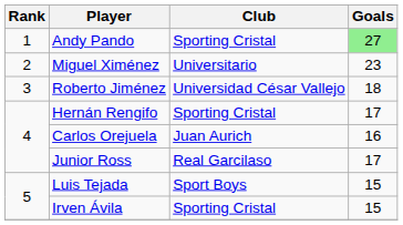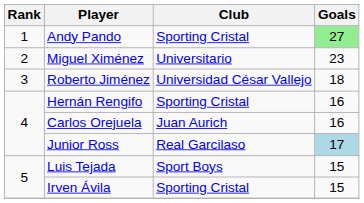 <table class="wikitable">
 <tr>
 <th>Rank</th>
 <th>Player</th>
 <th>Club</th>
 <th>Goals</th>
 </tr>
 <tr>
 <td align=center rowspan=1>1</td>
 <td> <a href='#'>Andy Pando</a></td>
 <td><a href='#'>Sporting Cristal</a></td>
 <td align=center style="background: lightgreen;">27</td>
 </tr>
 <tr>
 <td align=center rowspan=1>2</td>
 <td> <a href='#'>Miguel Ximénez</a></td>
 <td><a href='#'>Universitario</a></td>
 <td align=center>23</td>
 </tr>
 <tr>
 <td align=center rowspan=1>3</td>
 <td> <a href='#'>Roberto Jiménez</a></td>
 <td><a href='#'>Universidad César Vallejo</a></td>
 <td align=center>18</td>
 </tr>
 <tr>
 <td align=center rowspan=3>4</td>
 <td> <a href='#'>Hernán Rengifo</a></td>
 <td><a href='#'>Sporting Cristal</a></td>
-<td align=center>17</td>
+<td align=center>16</td>
 </tr>
 <tr>
 <td> <a href='#'>Carlos Orejuela</a></td>
 <td><a href='#'>Juan Aurich</a></td>
 <td align=center>16</td>
 </tr>
 <tr>
 <td> <a href='#'>Junior Ross</a></td>
 <td><a href='#'>Real Garcilaso</a></td>
-<td align=center>17</td>
+<td align=center style="background: lightblue;">17</td>
 </tr>
 <tr>
 <td align=center rowspan=2>5</td>
 <td> <a href='#'>Luis Tejada</a></td>
 <td><a href='#'>Sport Boys</a></td>
 <td align=center>15</td>
 </tr>
 <tr>
 <td> <a href='#'>Irven Ávila</a></td>
 <td><a href='#'>Sporting Cristal</a></td>
 <td align=center>15</td>
 </tr>
 <tr>
 </tr>
 </table>
